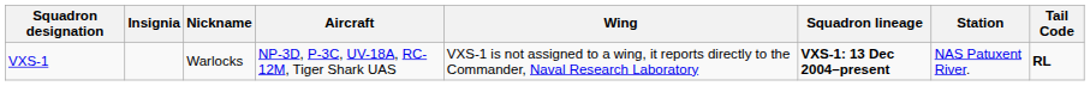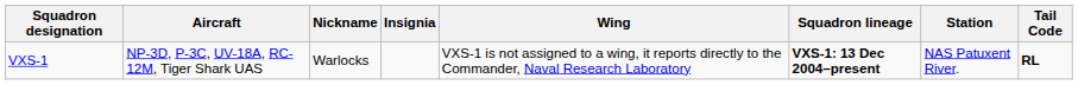 <table class="wikitable">
 <tr>
 <th>Squadron designation</th>
+<th>Aircraft</th>
+<th>Nickname</th>
 <th>Insignia</th>
-<th>Nickname</th>
-<th>Aircraft</th>
 <th>Wing</th>
 <th>Squadron lineage</th>
 <th>Station</th>
 <th>Tail Code</th>
 </tr>
 <tr>
 <td><a href='#'>VXS-1</a></td>
+<td><a href='#'>NP-3D</a>, <a href='#'>P-3C</a>, <a href='#'>UV-18A</a>, <a href='#'>RC-12M</a>, Tiger Shark UAS</td>
+<td>Warlocks</td>
 <td></td>
-<td>Warlocks</td>
-<td><a href='#'>NP-3D</a>, <a href='#'>P-3C</a>, <a href='#'>UV-18A</a>, <a href='#'>RC-12M</a>, Tiger Shark UAS</td>
 <td>VXS-1 is not assigned to a wing, it reports directly to the Commander, <a href='#'>Naval Research Laboratory</a></td>
 <td><strong>VXS-1: 13 Dec 2004–present</strong></td>
 <td><a href='#'>NAS Patuxent River</a>.</td>
 <td><strong>RL</strong></td>
 </tr>
 </table>
